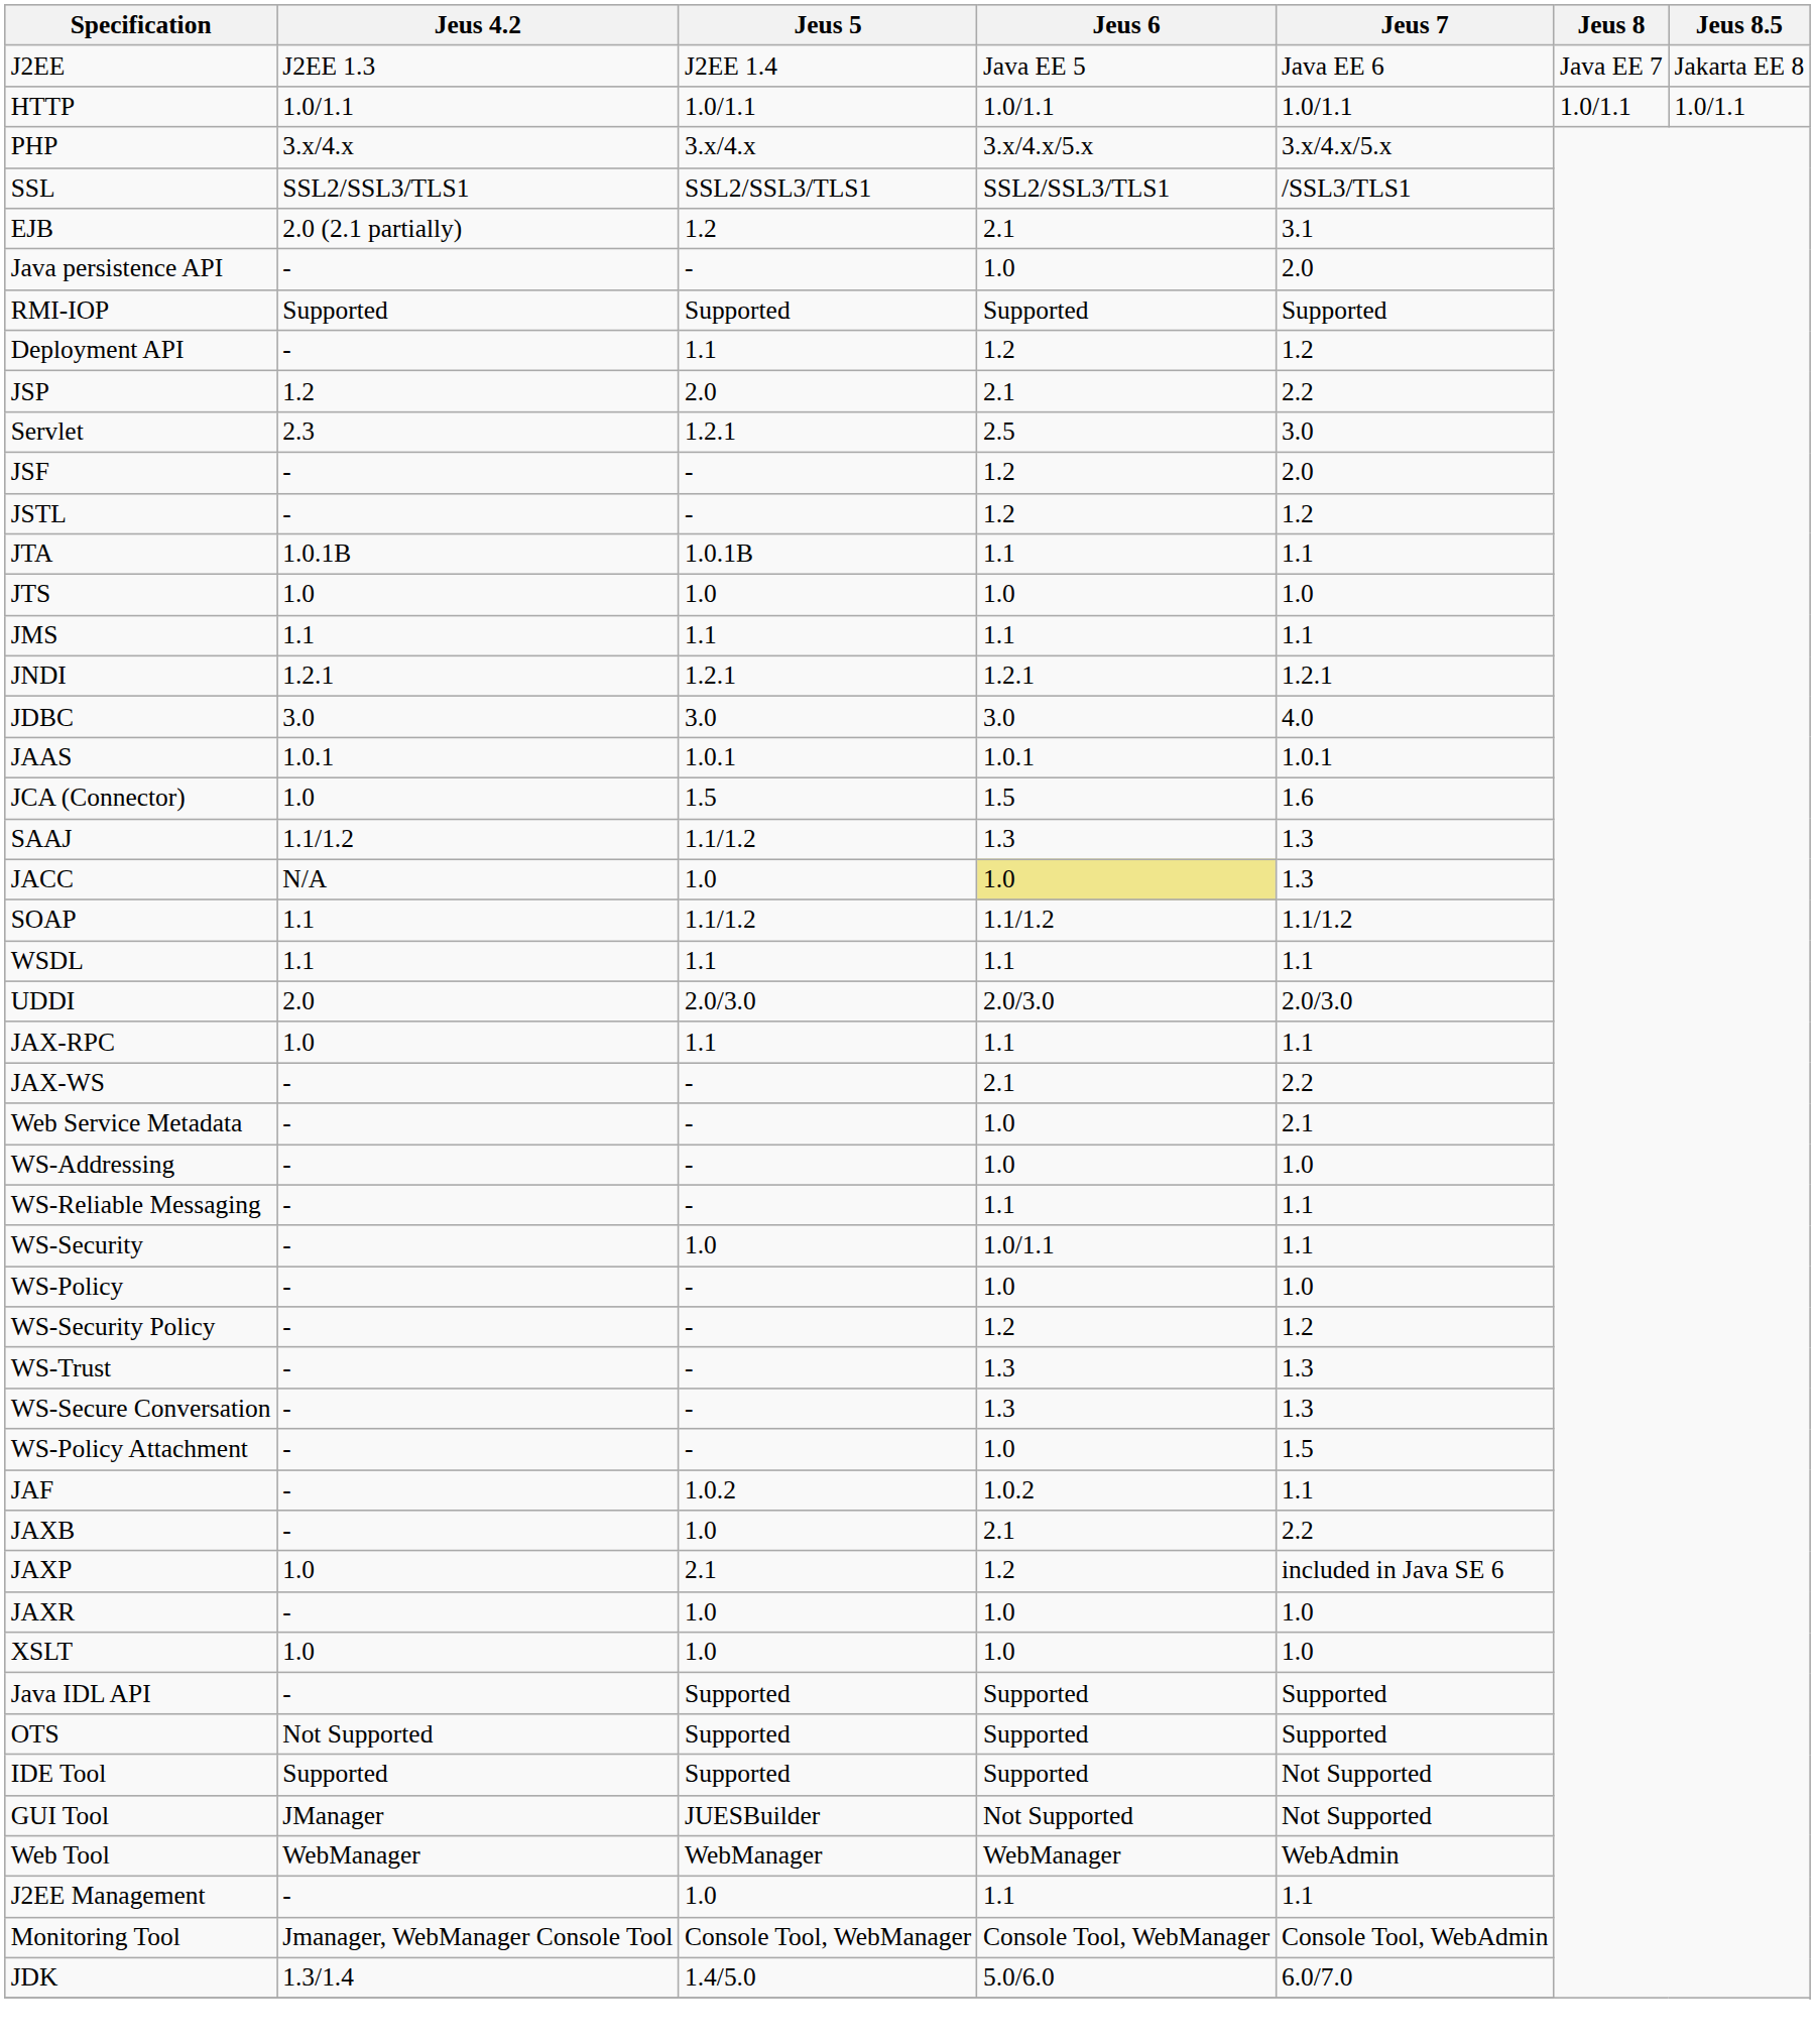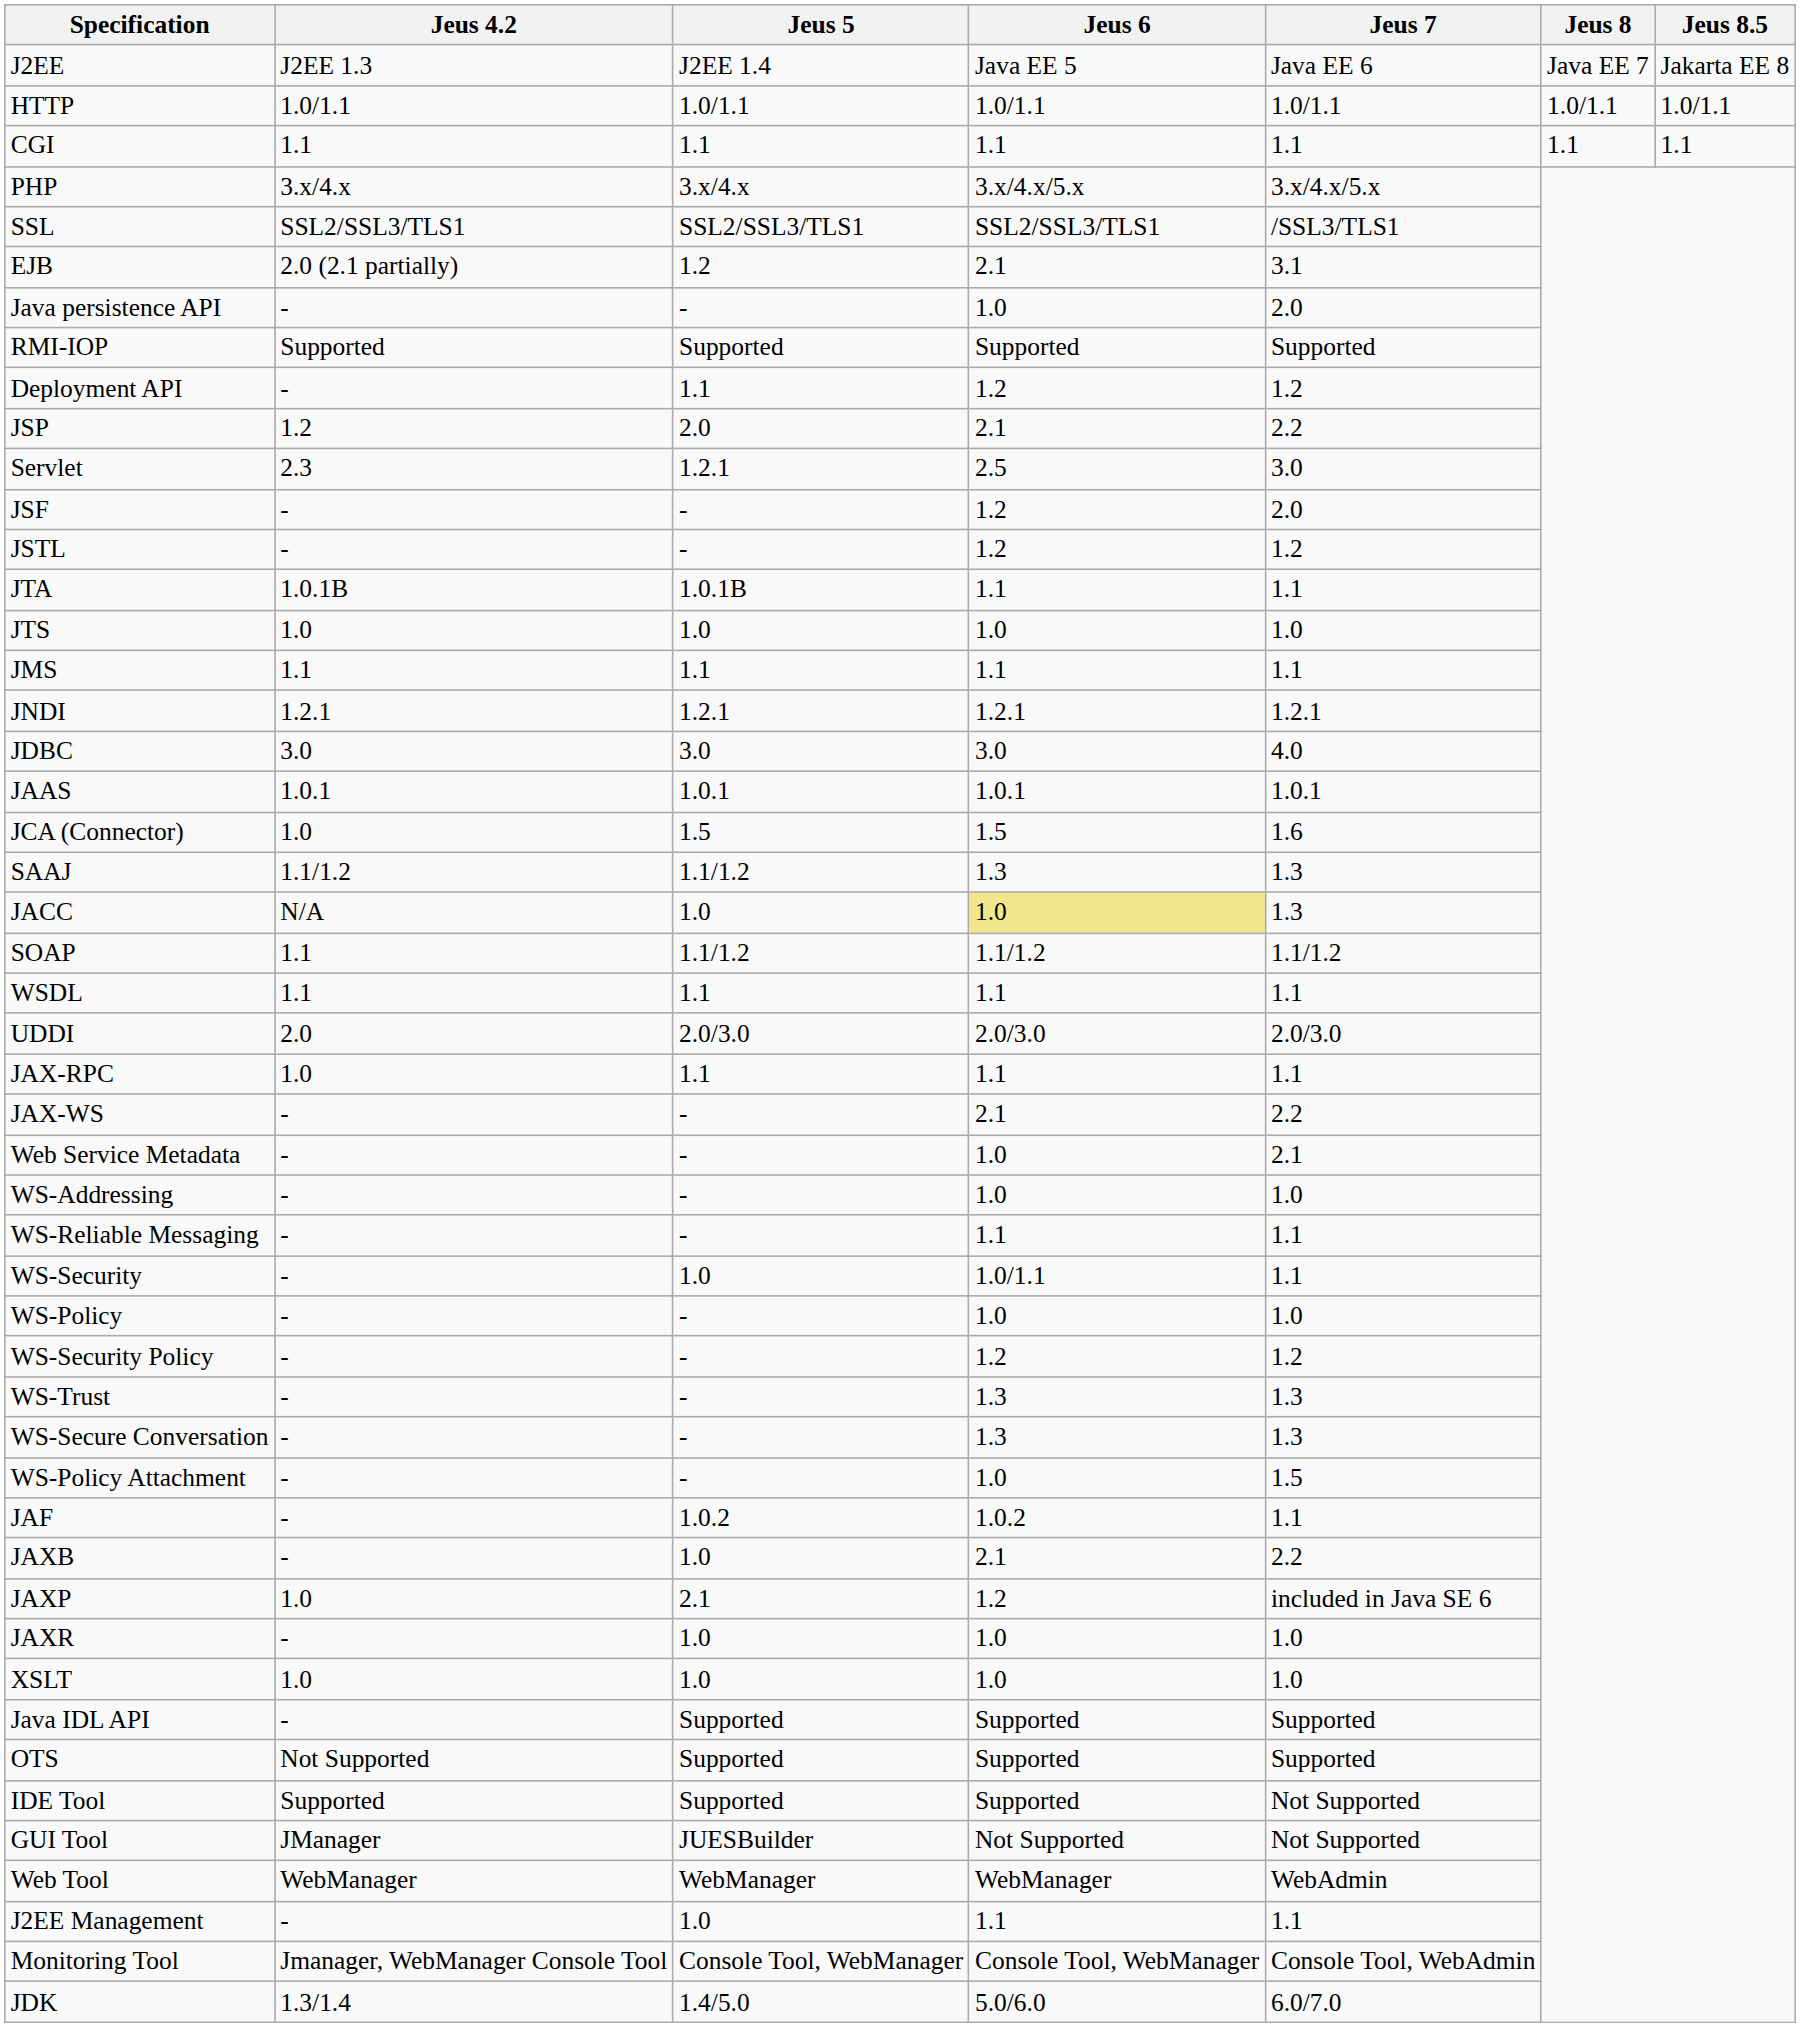 <table class="wikitable">
 <tr>
 <th>Specification</th>
 <th>Jeus 4.2</th>
 <th>Jeus 5</th>
 <th>Jeus 6</th>
 <th>Jeus 7</th>
 <th>Jeus 8</th>
 <th>Jeus 8.5</th>
 </tr>
 <tr>
 <td>J2EE</td>
 <td>J2EE 1.3</td>
 <td>J2EE 1.4</td>
 <td>Java EE 5</td>
 <td>Java EE 6</td>
 <td>Java EE 7</td>
 <td>Jakarta EE 8</td>
 </tr>
 <tr>
 <td>HTTP</td>
 <td>1.0/1.1</td>
 <td>1.0/1.1</td>
 <td>1.0/1.1</td>
 <td>1.0/1.1</td>
 <td>1.0/1.1</td>
 <td>1.0/1.1</td>
+</tr>
+<tr>
+<td>CGI</td>
+<td>1.1</td>
+<td>1.1</td>
+<td>1.1</td>
+<td>1.1</td>
+<td>1.1</td>
+<td>1.1</td>
 </tr>
 <tr>
 <td>PHP</td>
 <td>3.x/4.x</td>
 <td>3.x/4.x</td>
 <td>3.x/4.x/5.x</td>
 <td>3.x/4.x/5.x</td>
 </tr>
 <tr>
 <td>SSL</td>
 <td>SSL2/SSL3/TLS1</td>
 <td>SSL2/SSL3/TLS1</td>
 <td>SSL2/SSL3/TLS1</td>
 <td>/SSL3/TLS1</td>
 </tr>
 <tr>
 <td>EJB</td>
 <td>2.0 (2.1 partially)</td>
 <td>1.2</td>
 <td>2.1</td>
 <td>3.1</td>
 </tr>
 <tr>
 <td>Java persistence API</td>
 <td>-</td>
 <td>-</td>
 <td>1.0</td>
 <td>2.0</td>
 </tr>
 <tr>
 <td>RMI-IOP</td>
 <td>Supported</td>
 <td>Supported</td>
 <td>Supported</td>
 <td>Supported</td>
 </tr>
 <tr>
 <td>Deployment API</td>
 <td>-</td>
 <td>1.1</td>
 <td>1.2</td>
 <td>1.2</td>
 </tr>
 <tr>
 <td>JSP</td>
 <td>1.2</td>
 <td>2.0</td>
 <td>2.1</td>
 <td>2.2</td>
 </tr>
 <tr>
 <td>Servlet</td>
 <td>2.3</td>
 <td>1.2.1</td>
 <td>2.5</td>
 <td>3.0</td>
 </tr>
 <tr>
 <td>JSF</td>
 <td>-</td>
 <td>-</td>
 <td>1.2</td>
 <td>2.0</td>
 </tr>
 <tr>
 <td>JSTL</td>
 <td>-</td>
 <td>-</td>
 <td>1.2</td>
 <td>1.2</td>
 </tr>
 <tr>
 <td>JTA</td>
 <td>1.0.1B</td>
 <td>1.0.1B</td>
 <td>1.1</td>
 <td>1.1</td>
 </tr>
 <tr>
 <td>JTS</td>
 <td>1.0</td>
 <td>1.0</td>
 <td>1.0</td>
 <td>1.0</td>
 </tr>
 <tr>
 <td>JMS</td>
 <td>1.1</td>
 <td>1.1</td>
 <td>1.1</td>
 <td>1.1</td>
 </tr>
 <tr>
 <td>JNDI</td>
 <td>1.2.1</td>
 <td>1.2.1</td>
 <td>1.2.1</td>
 <td>1.2.1</td>
 </tr>
 <tr>
 <td>JDBC</td>
 <td>3.0</td>
 <td>3.0</td>
 <td>3.0</td>
 <td>4.0</td>
 </tr>
 <tr>
 <td>JAAS</td>
 <td>1.0.1</td>
 <td>1.0.1</td>
 <td>1.0.1</td>
 <td>1.0.1</td>
 </tr>
 <tr>
 <td>JCA (Connector)</td>
 <td>1.0</td>
 <td>1.5</td>
 <td>1.5</td>
 <td>1.6</td>
 </tr>
 <tr>
 <td>SAAJ</td>
 <td>1.1/1.2</td>
 <td>1.1/1.2</td>
 <td>1.3</td>
 <td>1.3</td>
 </tr>
 <tr>
 <td>JACC</td>
 <td>N/A</td>
 <td>1.0</td>
 <td style="background: khaki;">1.0</td>
 <td>1.3</td>
 </tr>
 <tr>
 <td>SOAP</td>
 <td>1.1</td>
 <td>1.1/1.2</td>
 <td>1.1/1.2</td>
 <td>1.1/1.2</td>
 </tr>
 <tr>
 <td>WSDL</td>
 <td>1.1</td>
 <td>1.1</td>
 <td>1.1</td>
 <td>1.1</td>
 </tr>
 <tr>
 <td>UDDI</td>
 <td>2.0</td>
 <td>2.0/3.0</td>
 <td>2.0/3.0</td>
 <td>2.0/3.0</td>
 </tr>
 <tr>
 <td>JAX-RPC</td>
 <td>1.0</td>
 <td>1.1</td>
 <td>1.1</td>
 <td>1.1</td>
 </tr>
 <tr>
 <td>JAX-WS</td>
 <td>-</td>
 <td>-</td>
 <td>2.1</td>
 <td>2.2</td>
 </tr>
 <tr>
 <td>Web Service Metadata</td>
 <td>-</td>
 <td>-</td>
 <td>1.0</td>
 <td>2.1</td>
 </tr>
 <tr>
 <td>WS-Addressing</td>
 <td>-</td>
 <td>-</td>
 <td>1.0</td>
 <td>1.0</td>
 </tr>
 <tr>
 <td>WS-Reliable Messaging</td>
 <td>-</td>
 <td>-</td>
 <td>1.1</td>
 <td>1.1</td>
 </tr>
 <tr>
 <td>WS-Security</td>
 <td>-</td>
 <td>1.0</td>
 <td>1.0/1.1</td>
 <td>1.1</td>
 </tr>
 <tr>
 <td>WS-Policy</td>
 <td>-</td>
 <td>-</td>
 <td>1.0</td>
 <td>1.0</td>
 </tr>
 <tr>
 <td>WS-Security Policy</td>
 <td>-</td>
 <td>-</td>
 <td>1.2</td>
 <td>1.2</td>
 </tr>
 <tr>
 <td>WS-Trust</td>
 <td>-</td>
 <td>-</td>
 <td>1.3</td>
 <td>1.3</td>
 </tr>
 <tr>
 <td>WS-Secure Conversation</td>
 <td>-</td>
 <td>-</td>
 <td>1.3</td>
 <td>1.3</td>
 </tr>
 <tr>
 <td>WS-Policy Attachment</td>
 <td>-</td>
 <td>-</td>
 <td>1.0</td>
 <td>1.5</td>
 </tr>
 <tr>
 <td>JAF</td>
 <td>-</td>
 <td>1.0.2</td>
 <td>1.0.2</td>
 <td>1.1</td>
 </tr>
 <tr>
 <td>JAXB</td>
 <td>-</td>
 <td>1.0</td>
 <td>2.1</td>
 <td>2.2</td>
 </tr>
 <tr>
 <td>JAXP</td>
 <td>1.0</td>
 <td>2.1</td>
 <td>1.2</td>
 <td>included in Java SE 6</td>
 </tr>
 <tr>
 <td>JAXR</td>
 <td>-</td>
 <td>1.0</td>
 <td>1.0</td>
 <td>1.0</td>
 </tr>
 <tr>
 <td>XSLT</td>
 <td>1.0</td>
 <td>1.0</td>
 <td>1.0</td>
 <td>1.0</td>
 </tr>
 <tr>
 <td>Java IDL API</td>
 <td>-</td>
 <td>Supported</td>
 <td>Supported</td>
 <td>Supported</td>
 </tr>
 <tr>
 <td>OTS</td>
 <td>Not Supported</td>
 <td>Supported</td>
 <td>Supported</td>
 <td>Supported</td>
 </tr>
 <tr>
 <td>IDE Tool</td>
 <td>Supported</td>
 <td>Supported</td>
 <td>Supported</td>
 <td>Not Supported</td>
 </tr>
 <tr>
 <td>GUI Tool</td>
 <td>JManager</td>
 <td>JUESBuilder</td>
 <td>Not Supported</td>
 <td>Not Supported</td>
 </tr>
 <tr>
 <td>Web Tool</td>
 <td>WebManager</td>
 <td>WebManager</td>
 <td>WebManager</td>
 <td>WebAdmin</td>
 </tr>
 <tr>
 <td>J2EE Management</td>
 <td>-</td>
 <td>1.0</td>
 <td>1.1</td>
 <td>1.1</td>
 </tr>
 <tr>
 <td>Monitoring Tool</td>
 <td>Jmanager, WebManager Console Tool</td>
 <td>Console Tool, WebManager</td>
 <td>Console Tool, WebManager</td>
 <td>Console Tool, WebAdmin</td>
 </tr>
 <tr>
 <td>JDK</td>
 <td>1.3/1.4</td>
 <td>1.4/5.0</td>
 <td>5.0/6.0</td>
 <td>6.0/7.0</td>
 </tr>
 <tr>
 </tr>
 </table>
